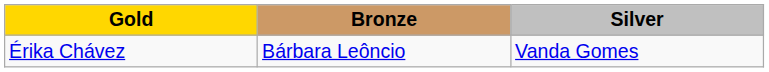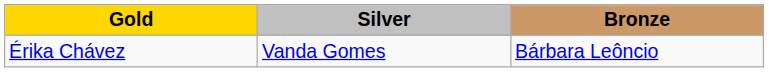 <table class="wikitable" style="text-align:left">
 <tr align="center">
 <td width=200 bgcolor=gold><strong>Gold</strong></td>
+<td width=200 bgcolor=silver><strong>Silver</strong></td>
 <td width=200 bgcolor=CC9966><strong>Bronze</strong></td>
-<td width=200 bgcolor=silver><strong>Silver</strong></td>
 </tr>
 <tr>
 <td><a href='#'>Érika Chávez</a><br><em></em></td>
+<td><a href='#'>Vanda Gomes</a><br><em></em></td>
 <td><a href='#'>Bárbara Leôncio</a><br><em></em></td>
-<td><a href='#'>Vanda Gomes</a><br><em></em></td>
 </tr>
 </table>
